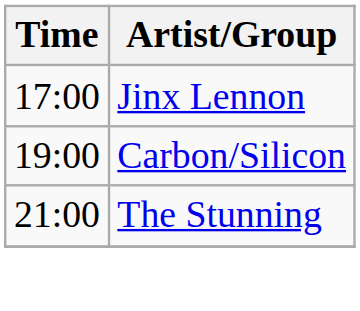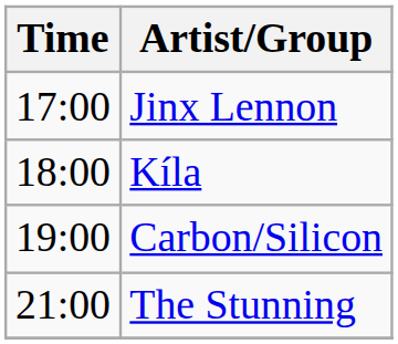 <table class="wikitable" style="float:left; margin-right:1em">
 <tr>
 <th>Time</th>
 <th>Artist/Group</th>
 </tr>
 <tr>
 <td>17:00</td>
 <td><a href='#'>Jinx Lennon</a></td>
+</tr>
+<tr>
+<td>18:00</td>
+<td><a href='#'>Kíla</a></td>
 </tr>
 <tr>
 <td>19:00</td>
 <td><a href='#'>Carbon/Silicon</a></td>
 </tr>
 <tr>
 <td>21:00</td>
 <td><a href='#'>The Stunning</a></td>
 </tr>
 <tr>
 </tr>
 </table>
